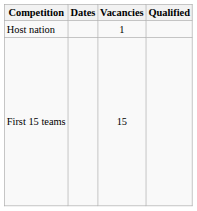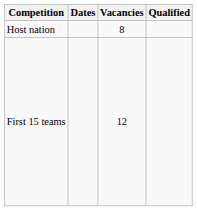 <table class="wikitable">
 <tr>
 <th>Competition</th>
 <th>Dates</th>
 <th>Vacancies</th>
 <th>Qualified</th>
 </tr>
 <tr>
 <td>Host nation</td>
 <td></td>
-<td style="text-align: center;">1</td>
+<td style="text-align: center;">8</td>
 <td></td>
 </tr>
 <tr>
 <td>First 15 teams</td>
 <td></td>
-<td style="text-align: center;">15</td>
+<td style="text-align: center;">12</td>
 <td><br><br><br><br><br><br><br><br><br><br><br><br><br><br></td>
 </tr>
 </table>
